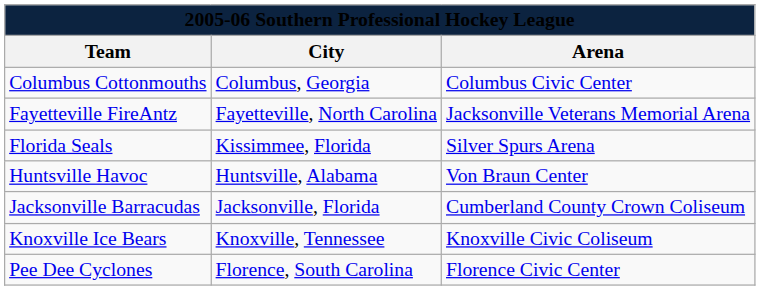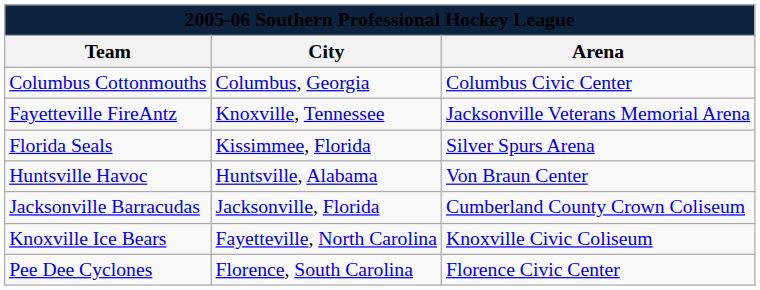 <table class="wikitable" style="width:auto">
 <tr>
 <td bgcolor="#0C2340" align="center" colspan="5"><strong><span>2005-06 Southern Professional Hockey League</span></strong></td>
 </tr>
 <tr>
 <th>Team</th>
 <th>City</th>
 <th>Arena</th>
 </tr>
 <tr>
 <td><a href='#'>Columbus Cottonmouths</a></td>
 <td><a href='#'>Columbus</a>, <a href='#'>Georgia</a></td>
 <td><a href='#'>Columbus Civic Center</a></td>
 </tr>
 <tr>
 <td><a href='#'>Fayetteville FireAntz</a></td>
-<td><a href='#'>Fayetteville</a>, <a href='#'>North Carolina</a></td>
+<td><a href='#'>Knoxville</a>, <a href='#'>Tennessee</a></td>
 <td><a href='#'>Jacksonville Veterans Memorial Arena</a></td>
 </tr>
 <tr>
 <td><a href='#'>Florida Seals</a></td>
 <td><a href='#'>Kissimmee</a>, <a href='#'>Florida</a></td>
 <td><a href='#'>Silver Spurs Arena</a></td>
 </tr>
 <tr>
 <td><a href='#'>Huntsville Havoc</a></td>
 <td><a href='#'>Huntsville</a>, <a href='#'>Alabama</a></td>
 <td><a href='#'>Von Braun Center</a></td>
 </tr>
 <tr>
 <td><a href='#'>Jacksonville Barracudas</a></td>
 <td><a href='#'>Jacksonville</a>, <a href='#'>Florida</a></td>
 <td><a href='#'>Cumberland County Crown Coliseum</a></td>
 </tr>
 <tr>
 <td><a href='#'>Knoxville Ice Bears</a></td>
-<td><a href='#'>Knoxville</a>, <a href='#'>Tennessee</a></td>
+<td><a href='#'>Fayetteville</a>, <a href='#'>North Carolina</a></td>
 <td><a href='#'>Knoxville Civic Coliseum</a></td>
 </tr>
 <tr>
 <td><a href='#'>Pee Dee Cyclones</a></td>
 <td><a href='#'>Florence</a>, <a href='#'>South Carolina</a></td>
 <td><a href='#'>Florence Civic Center</a></td>
 </tr>
 </table>
